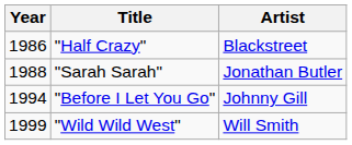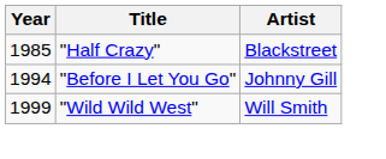 <table class="wikitable sortable">
 <tr>
 <th>Year</th>
 <th>Title</th>
 <th>Artist</th>
 </tr>
 <tr>
-<td>1986</td>
+<td>1985</td>
 <td>"<a href='#'>Half Crazy</a>"</td>
 <td><a href='#'>Blackstreet</a></td>
-</tr>
-<tr>
-<td>1988</td>
-<td>"Sarah Sarah"</td>
-<td><a href='#'>Jonathan Butler</a></td>
 </tr>
 <tr>
 <td>1994</td>
 <td>"<a href='#'>Before I Let You Go</a>"</td>
 <td><a href='#'>Johnny Gill</a></td>
 </tr>
 <tr>
 <td>1999</td>
 <td>"<a href='#'>Wild Wild West</a>"</td>
 <td><a href='#'>Will Smith</a></td>
 </tr>
 </table>
